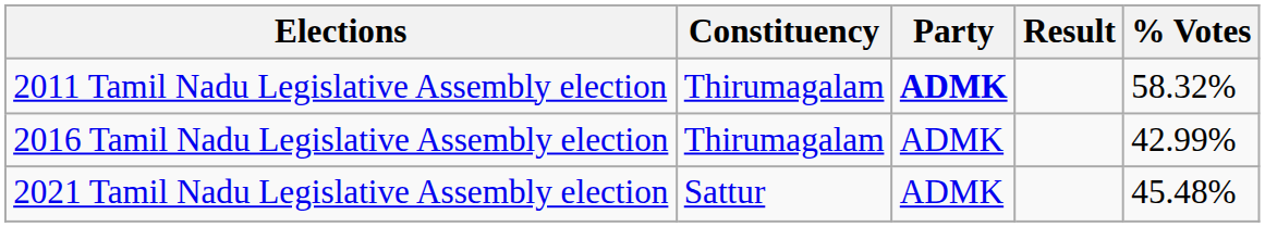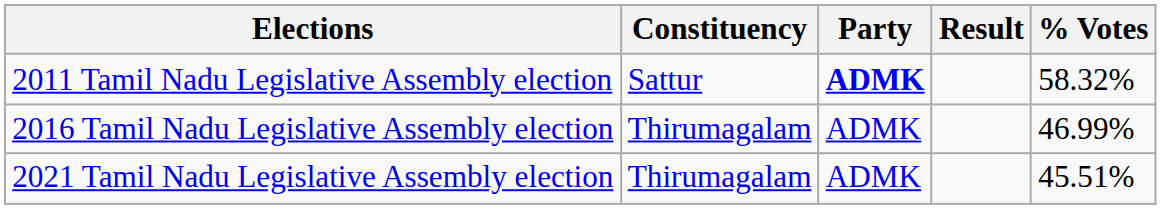 <table class="wikitable">
 <tr>
 <th>Elections</th>
 <th>Constituency</th>
 <th>Party</th>
 <th>Result</th>
 <th>% Votes</th>
 </tr>
 <tr>
 <td><a href='#'>2011 Tamil Nadu Legislative Assembly election</a></td>
-<td><a href='#'>Thirumagalam</a></td>
+<td><a href='#'>Sattur</a></td>
 <td><strong><a href='#'>ADMK</a></strong></td>
 <td></td>
 <td>58.32%</td>
 </tr>
 <tr>
 <td><a href='#'>2016 Tamil Nadu Legislative Assembly election</a></td>
 <td><a href='#'>Thirumagalam</a></td>
 <td><a href='#'>ADMK</a></td>
 <td></td>
-<td>42.99%</td>
+<td>46.99%</td>
 </tr>
 <tr>
 <td><a href='#'>2021 Tamil Nadu Legislative Assembly election</a></td>
-<td><a href='#'>Sattur</a></td>
+<td><a href='#'>Thirumagalam</a></td>
 <td><a href='#'>ADMK</a></td>
 <td></td>
-<td>45.48%</td>
+<td>45.51%</td>
 </tr>
 </table>
